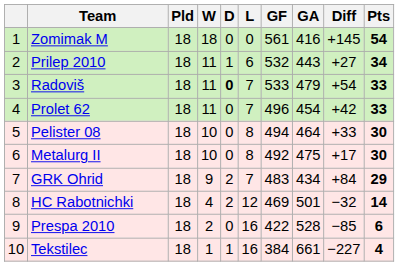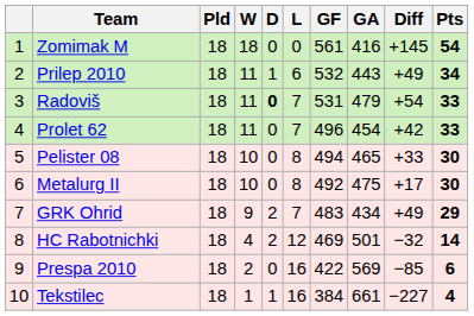 <table class="wikitable sortable" style="text-align:center">
 <tr>
 <th></th>
 <th width="145">Team</th>
 <th>Pld</th>
 <th>W</th>
 <th>D</th>
 <th>L</th>
 <th>GF</th>
 <th>GA</th>
 <th>Diff</th>
 <th>Pts</th>
 </tr>
 <tr style="background: #D0F0C0;">
 <td>1</td>
 <td align=left><a href='#'>Zomimak M</a></td>
 <td>18</td>
 <td>18</td>
 <td>0</td>
 <td>0</td>
 <td>561</td>
 <td>416</td>
 <td>+145</td>
 <td><strong>54</strong></td>
 </tr>
 <tr style="background: #D0F0C0;">
 <td>2</td>
 <td align=left> <a href='#'>Prilep 2010</a></td>
 <td>18</td>
 <td>11</td>
 <td>1</td>
 <td>6</td>
 <td>532</td>
 <td>443</td>
-<td>+27</td>
+<td>+49</td>
 <td><strong>34</strong></td>
 </tr>
 <tr style="background: #D0F0C0;">
 <td>3</td>
 <td align=left> <a href='#'>Radoviš</a></td>
 <td>18</td>
 <td>11</td>
 <td><strong>0</strong></td>
 <td>7</td>
-<td>533</td>
+<td>531</td>
 <td>479</td>
 <td>+54</td>
 <td><strong>33</strong></td>
 </tr>
 <tr style="background: #D0F0C0;">
 <td>4</td>
 <td align=left><a href='#'>Prolet 62</a></td>
 <td>18</td>
 <td>11</td>
 <td>0</td>
 <td>7</td>
 <td>496</td>
 <td>454</td>
 <td>+42</td>
 <td><strong>33</strong></td>
 </tr>
 <tr style="background: #FFE6E6;">
 <td>5</td>
 <td align=left><a href='#'>Pelister 08</a></td>
 <td>18</td>
 <td>10</td>
 <td>0</td>
 <td>8</td>
 <td>494</td>
-<td>464</td>
+<td>465</td>
 <td>+33</td>
 <td><strong>30</strong></td>
 </tr>
 <tr style="background: #FFE6E6;">
 <td>6</td>
 <td align=left><a href='#'>Metalurg II</a></td>
 <td>18</td>
 <td>10</td>
 <td>0</td>
 <td>8</td>
 <td>492</td>
 <td>475</td>
 <td>+17</td>
 <td><strong>30</strong></td>
 </tr>
 <tr style="background: #FFE6E6;">
 <td>7</td>
 <td align=left> <a href='#'>GRK Ohrid</a></td>
 <td>18</td>
 <td>9</td>
 <td>2</td>
 <td>7</td>
 <td>483</td>
 <td>434</td>
-<td>+84</td>
+<td>+49</td>
 <td><strong>29</strong></td>
 </tr>
 <tr style="background: #FFE6E6;">
 <td>8</td>
 <td align=left> <a href='#'>HC Rabotnichki</a></td>
 <td>18</td>
 <td>4</td>
 <td>2</td>
 <td>12</td>
 <td>469</td>
 <td>501</td>
 <td>−32</td>
 <td><strong>14</strong></td>
 </tr>
 <tr style="background: #FFE6E6;">
 <td>9</td>
 <td align=left> <a href='#'>Prespa 2010</a></td>
 <td>18</td>
 <td>2</td>
 <td>0</td>
 <td>16</td>
 <td>422</td>
-<td>528</td>
+<td>569</td>
 <td>−85</td>
 <td><strong>6</strong></td>
 </tr>
 <tr style="background: #FFE6E6;">
 <td>10</td>
 <td align=left><a href='#'>Tekstilec</a></td>
 <td>18</td>
 <td>1</td>
 <td>1</td>
 <td>16</td>
 <td>384</td>
 <td>661</td>
 <td>−227</td>
 <td><strong>4</strong></td>
 </tr>
 </table>
